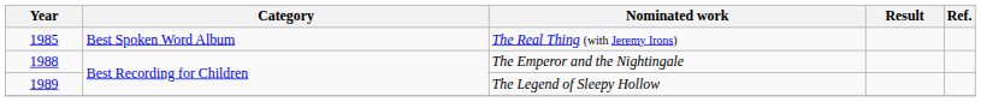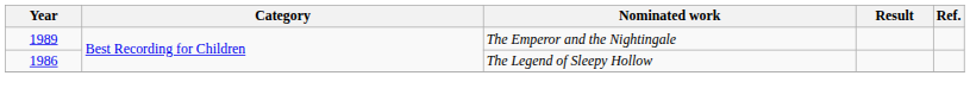 <table class=wikitable>
 <tr>
 <th scope="col" style="width:5em;">Year</th>
 <th scope="col" style="width:28em;">Category</th>
 <th scope="col" style="width:26em;">Nominated work</th>
 <th scope="col" style="width:5em;">Result</th>
 <th>Ref.</th>
 </tr>
 <tr>
-<td style="text-align:center;"><a href='#'>1985</a></td>
-<td><a href='#'>Best Spoken Word Album</a></td>
-<td><em><a href='#'>The Real Thing</a></em> <small> (with <a href='#'>Jeremy Irons</a>) </small></td>
-<td></td>
-<td style="text-align:center;"></td>
-</tr>
-<tr>
-<td style="text-align:center;"><a href='#'>1988</a></td>
+<td style="text-align:center;"><a href='#'>1989</a></td>
 <td rowspan=2><a href='#'>Best Recording for Children</a></td>
 <td><em>The Emperor and the Nightingale</em></td>
 <td></td>
 <td style="text-align:center;"></td>
 </tr>
 <tr>
-<td style="text-align:center;"><a href='#'>1989</a></td>
+<td style="text-align:center;"><a href='#'>1986</a></td>
 <td><em>The Legend of Sleepy Hollow</em></td>
 <td></td>
 <td style="text-align:center;"></td>
 </tr>
 <tr>
 </tr>
 </table>
